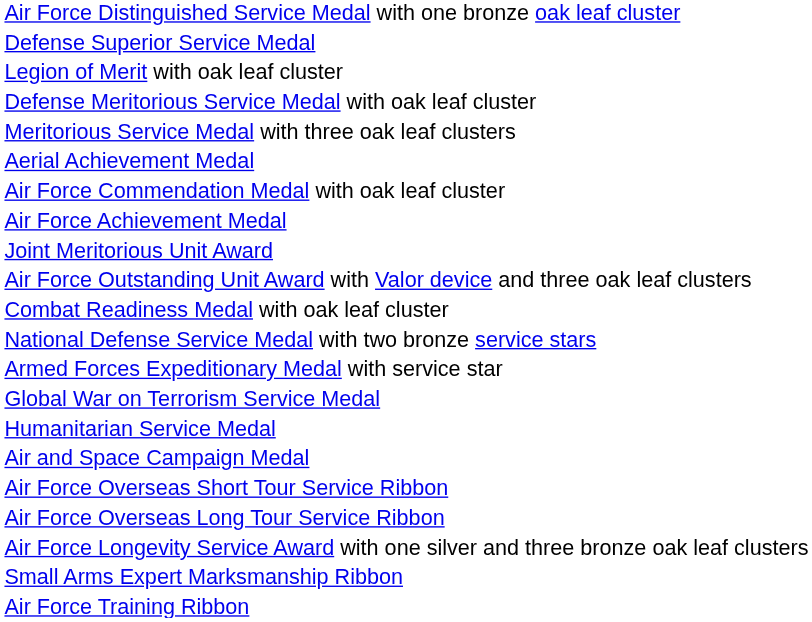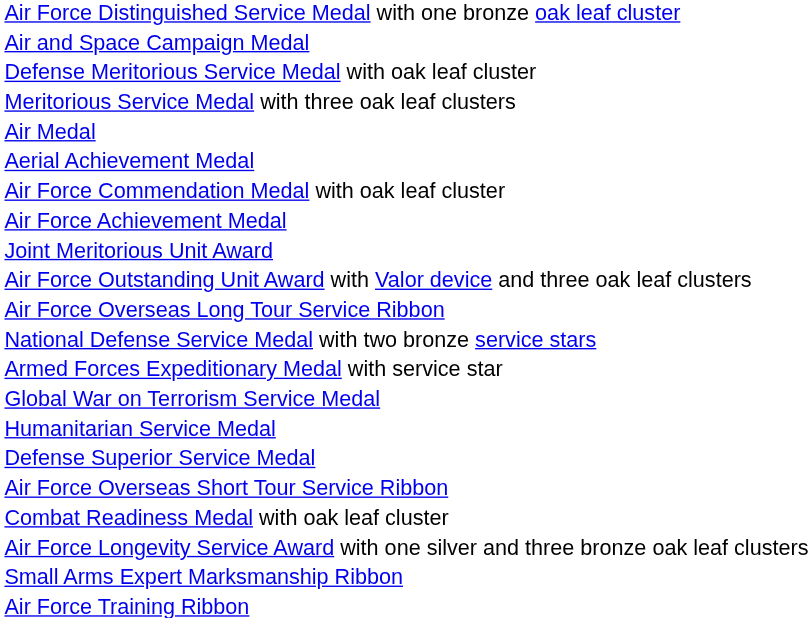 <table>
 <tr>
 <td></td>
 <td><a href='#'>Air Force Distinguished Service Medal</a> with one bronze <a href='#'>oak leaf cluster</a></td>
 </tr>
 <tr>
 <td></td>
-<td><a href='#'>Defense Superior Service Medal</a></td>
-</tr>
-<tr>
-<td></td>
-<td><a href='#'>Legion of Merit</a> with oak leaf cluster</td>
+<td><a href='#'>Air and Space Campaign Medal</a></td>
 </tr>
 <tr>
 <td></td>
 <td><a href='#'>Defense Meritorious Service Medal</a> with oak leaf cluster</td>
 </tr>
 <tr>
 <td></td>
 <td><a href='#'>Meritorious Service Medal</a> with three oak leaf clusters</td>
+</tr>
+<tr>
+<td></td>
+<td><a href='#'>Air Medal</a></td>
 </tr>
 <tr>
 <td></td>
 <td><a href='#'>Aerial Achievement Medal</a></td>
 </tr>
 <tr>
 <td></td>
 <td><a href='#'>Air Force Commendation Medal</a> with oak leaf cluster</td>
 </tr>
 <tr>
 <td></td>
 <td><a href='#'>Air Force Achievement Medal</a></td>
 </tr>
 <tr>
 <td></td>
 <td><a href='#'>Joint Meritorious Unit Award</a></td>
 </tr>
 <tr>
 <td></td>
 <td><a href='#'>Air Force Outstanding Unit Award</a> with <a href='#'>Valor device</a> and three oak leaf clusters</td>
 </tr>
 <tr>
 <td></td>
-<td><a href='#'>Combat Readiness Medal</a> with oak leaf cluster</td>
+<td><a href='#'>Air Force Overseas Long Tour Service Ribbon</a></td>
 </tr>
 <tr>
 <td></td>
 <td><a href='#'>National Defense Service Medal</a> with two bronze <a href='#'>service stars</a></td>
 </tr>
 <tr>
 <td></td>
 <td><a href='#'>Armed Forces Expeditionary Medal</a> with service star</td>
 </tr>
 <tr>
 <td></td>
 <td><a href='#'>Global War on Terrorism Service Medal</a></td>
 </tr>
 <tr>
 <td></td>
 <td><a href='#'>Humanitarian Service Medal</a></td>
 </tr>
 <tr>
 <td></td>
-<td><a href='#'>Air and Space Campaign Medal</a></td>
+<td><a href='#'>Defense Superior Service Medal</a></td>
 </tr>
 <tr>
 <td></td>
 <td><a href='#'>Air Force Overseas Short Tour Service Ribbon</a></td>
 </tr>
 <tr>
 <td></td>
-<td><a href='#'>Air Force Overseas Long Tour Service Ribbon</a></td>
+<td><a href='#'>Combat Readiness Medal</a> with oak leaf cluster</td>
 </tr>
 <tr>
 <td></td>
 <td><a href='#'>Air Force Longevity Service Award</a> with one silver and three bronze oak leaf clusters</td>
 </tr>
 <tr>
 <td></td>
 <td><a href='#'>Small Arms Expert Marksmanship Ribbon</a></td>
 </tr>
 <tr>
 <td></td>
 <td><a href='#'>Air Force Training Ribbon</a></td>
 </tr>
 </table>
